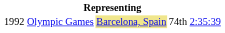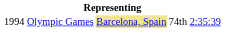 <table>
 <tr>
 <th colspan="5">Representing </th>
 </tr>
 <tr>
-<td>1992</td>
+<td>1994</td>
 <td><a href='#'>Olympic Games</a></td>
 <td style="background: khaki;"><a href='#'>Barcelona, Spain</a></td>
 <td>74th</td>
 <td><a href='#'>2:35:39</a></td>
 </tr>
 </table>
